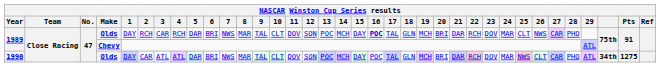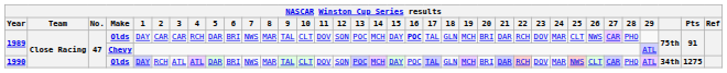 <table class="wikitable" style="text-align:center; font-size:75%">
 <tr>
 <th colspan=45><a href='#'>NASCAR</a> <a href='#'>Winston Cup Series</a> results</th>
 </tr>
 <tr>
 <th>Year</th>
 <th>Team</th>
 <th>No.</th>
 <th>Make</th>
 <th>1</th>
 <th>2</th>
 <th>3</th>
 <th>4</th>
 <th>5</th>
 <th>6</th>
 <th>7</th>
 <th>8</th>
 <th>9</th>
 <th>10</th>
 <th>11</th>
 <th>12</th>
 <th>13</th>
 <th>14</th>
 <th>15</th>
 <th>16</th>
 <th>17</th>
 <th>18</th>
 <th>19</th>
 <th>20</th>
 <th>21</th>
 <th>22</th>
 <th>23</th>
 <th>24</th>
 <th>25</th>
 <th>26</th>
 <th>27</th>
 <th>28</th>
 <th>29</th>
 <th></th>
 <th>Pts</th>
 <th>Ref</th>
 </tr>
 <tr>
 <th rowspan=2><a href='#'>1989</a></th>
 <th rowspan=3>Close Racing</th>
 <th rowspan=3>47</th>
 <th><a href='#'>Olds</a></th>
 <td><a href='#'>DAY</a></td>
-<td><a href='#'>RCH</a></td>
+<td><a href='#'>CAR</a></td>
 <td><a href='#'>CAR</a></td>
 <td><a href='#'>RCH</a></td>
 <td><a href='#'>DAR</a></td>
 <td><a href='#'>BRI</a></td>
 <td><a href='#'>NWS</a></td>
 <td><a href='#'>MAR</a></td>
 <td><a href='#'>TAL</a></td>
 <td><a href='#'>CLT</a></td>
 <td><a href='#'>DOV</a></td>
 <td><a href='#'>SON</a></td>
 <td><a href='#'>POC</a></td>
 <td><a href='#'>MCH</a></td>
 <td><a href='#'>DAY</a></td>
 <td><strong><a href='#'>POC</a></strong></td>
 <td><a href='#'>TAL</a></td>
 <td><a href='#'>GLN</a></td>
 <td><a href='#'>MCH</a></td>
 <td><a href='#'>BRI</a></td>
 <td><a href='#'>DAR</a></td>
 <td><a href='#'>RCH</a></td>
 <td><a href='#'>DOV</a></td>
 <td><a href='#'>MAR</a></td>
 <td><a href='#'>CLT</a></td>
 <td><a href='#'>NWS</a></td>
 <td style="background:#EFCFFF;"><a href='#'>CAR</a><br></td>
 <td><a href='#'>PHO</a></td>
 <td></td>
 <th rowspan=2>75th</th>
 <th rowspan=2>91</th>
 <th rowspan=2></th>
 </tr>
 <tr>
 <th><a href='#'>Chevy</a></th>
 <td colspan=28></td>
 <td style="background:#CFCFFF;"><a href='#'>ATL</a><br></td>
 </tr>
 <tr>
 <th><a href='#'>1990</a></th>
 <th><a href='#'>Olds</a></th>
 <td style="background:#CFCFFF;"><a href='#'>DAY</a><br></td>
-<td><a href='#'>CAR</a></td>
+<td><a href='#'>RCH</a></td>
 <td><a href='#'>ATL</a></td>
 <td style="background:#EFCFFF;"><a href='#'>ATL</a><br></td>
 <td style="background:#DFFFDF;"><a href='#'>DAR</a><br></td>
 <td><a href='#'>BRI</a></td>
 <td><a href='#'>NWS</a></td>
 <td><a href='#'>MAR</a></td>
 <td style="background:#DFFFDF;"><a href='#'>TAL</a><br></td>
 <td style="background:#DFFFDF;"><a href='#'>CLT</a><br></td>
 <td><a href='#'>DOV</a></td>
 <td><a href='#'>SON</a></td>
 <td style="background:#CFCFFF;"><a href='#'>POC</a><br></td>
 <td style="background:#EFCFFF;"><a href='#'>MCH</a><br></td>
 <td style="background:#DFFFDF;"><a href='#'>DAY</a><br></td>
 <td><a href='#'>POC</a></td>
 <td style="background:#CFCFFF;"><a href='#'>TAL</a><br></td>
 <td><a href='#'>GLN</a></td>
 <td style="background:#EFCFFF;"><a href='#'>MCH</a><br></td>
 <td><a href='#'>BRI</a></td>
 <td style="background:#CFCFFF;"><a href='#'>DAR</a><br></td>
 <td style="background:#FFCFCF;"><a href='#'>RCH</a><br></td>
 <td><a href='#'>DOV</a></td>
 <td><a href='#'>MAR</a></td>
 <td style="background:#FFCFCF;"><a href='#'>NWS</a><br></td>
 <td style="background:#DFFFDF;"><a href='#'>CLT</a><br></td>
 <td style="background:#CFCFFF;"><a href='#'>CAR</a><br></td>
 <td><a href='#'>PHO</a></td>
 <td style="background:#EFCFFF;"><a href='#'>ATL</a><br></td>
 <th>34th</th>
 <th>1275</th>
 <th></th>
 </tr>
 </table>
